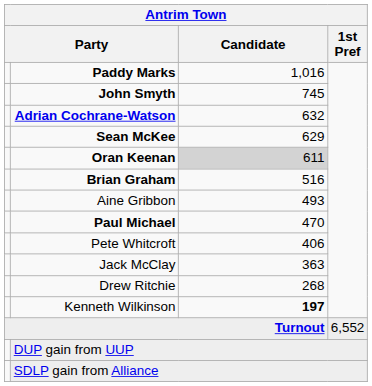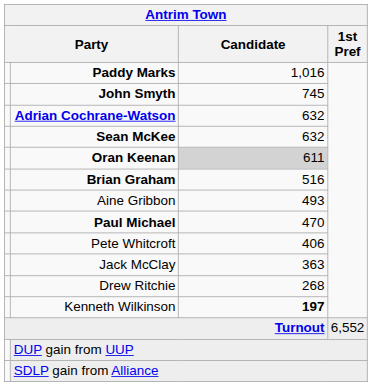 <table class="wikitable">
 <tr>
 <th colspan="4" align="center"><a href='#'>Antrim Town</a></th>
 </tr>
 <tr>
 <th colspan="2" align="center" width=200>Party</th>
 <th width=170>Candidate</th>
 <th width=40>1st Pref</th>
 </tr>
 <tr>
 <td></td>
 <td align="right"><strong>Paddy Marks</strong></td>
 <td align="right">1,016</td>
 </tr>
 <tr>
 <td></td>
 <td align="right"><strong>John Smyth</strong></td>
 <td align="right">745</td>
 </tr>
 <tr>
 <td></td>
 <td align="right"><strong><a href='#'>Adrian Cochrane-Watson</a></strong></td>
 <td align="right">632</td>
 </tr>
 <tr>
 <td></td>
 <td align="right"><strong>Sean McKee</strong></td>
-<td align="right">629</td>
+<td align="right">632</td>
 </tr>
 <tr>
 <td></td>
 <td align="right"><strong>Oran Keenan</strong></td>
 <td align="right" style="background: lightgrey;">611</td>
 </tr>
 <tr>
 <td></td>
 <td align="right"><strong>Brian Graham</strong></td>
 <td align="right">516</td>
 </tr>
 <tr>
 <td></td>
 <td align="right">Aine Gribbon</td>
 <td align="right">493</td>
 </tr>
 <tr>
 <td></td>
 <td align="right"><strong>Paul Michael</strong></td>
 <td align="right">470</td>
 </tr>
 <tr>
 <td></td>
 <td align="right">Pete Whitcroft</td>
 <td align="right">406</td>
 </tr>
 <tr>
 <td></td>
 <td align="right">Jack McClay</td>
 <td align="right">363</td>
 </tr>
 <tr>
 <td></td>
 <td align="right">Drew Ritchie</td>
 <td align="right">268</td>
 </tr>
 <tr>
 <td></td>
 <td align="right">Kenneth Wilkinson</td>
 <td align="right"><strong>197</strong></td>
 </tr>
 <tr bgcolor="EEEEEE">
 <td colspan=3 align="right"><strong><a href='#'>Turnout</a></strong></td>
 <td align="right">6,552</td>
 </tr>
 <tr>
 <td bgcolor=></td>
 <td colspan=3 bgcolor="EEEEEE"><a href='#'>DUP</a> gain from <a href='#'>UUP</a></td>
 </tr>
 <tr>
 <td bgcolor=></td>
 <td colspan=3 bgcolor="EEEEEE"><a href='#'>SDLP</a> gain from <a href='#'>Alliance</a></td>
 </tr>
 </table>
